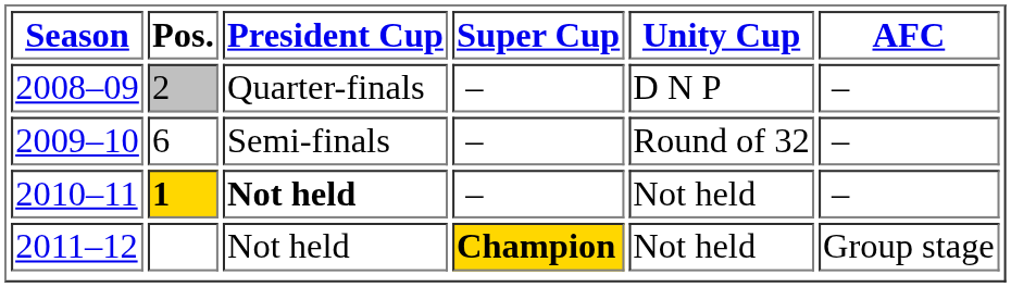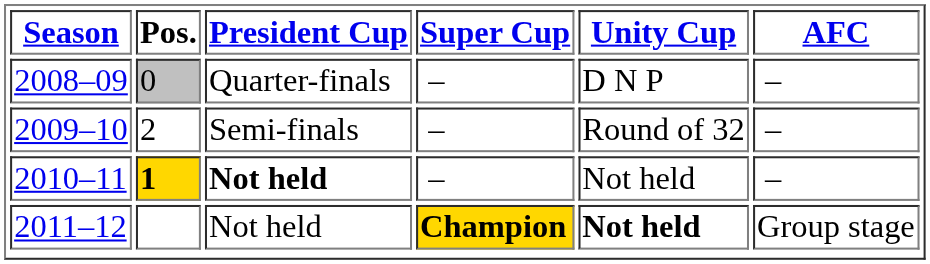 <table border="1">
 <tr>
 <th><a href='#'>Season</a></th>
 <th>Pos.</th>
 <th><a href='#'>President Cup</a></th>
 <th><a href='#'>Super Cup</a></th>
 <th><a href='#'>Unity Cup</a></th>
 <th><a href='#'>AFC</a></th>
 </tr>
 <tr>
 <td><a href='#'>2008–09</a></td>
-<td style="background:silver;">2</td>
+<td style="background:silver;">0</td>
 <td>Quarter-finals</td>
 <td> –</td>
 <td>D N P</td>
 <td> –</td>
 </tr>
 <tr>
 <td><a href='#'>2009–10</a></td>
-<td>6</td>
+<td>2</td>
 <td>Semi-finals</td>
 <td> –</td>
 <td>Round of 32</td>
 <td> –</td>
 </tr>
 <tr>
 <td><a href='#'>2010–11</a></td>
 <td bgcolor=gold><strong>1</strong></td>
 <td><strong>Not held</strong></td>
 <td> –</td>
 <td>Not held</td>
 <td> –</td>
 </tr>
 <tr>
 <td><a href='#'>2011–12</a></td>
 <td></td>
 <td>Not held</td>
 <td bgcolor=gold><strong>Champion</strong></td>
-<td>Not held</td>
+<td><strong>Not held</strong></td>
 <td>Group stage</td>
 </tr>
 <tr>
 </tr>
 </table>
